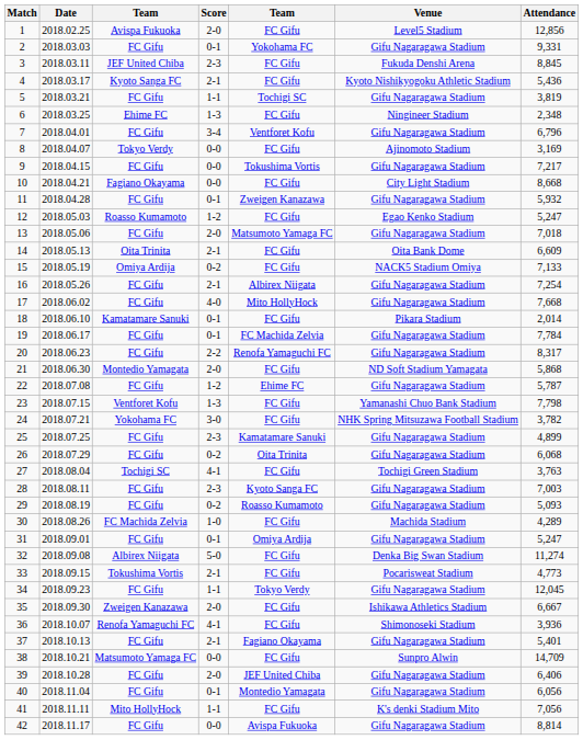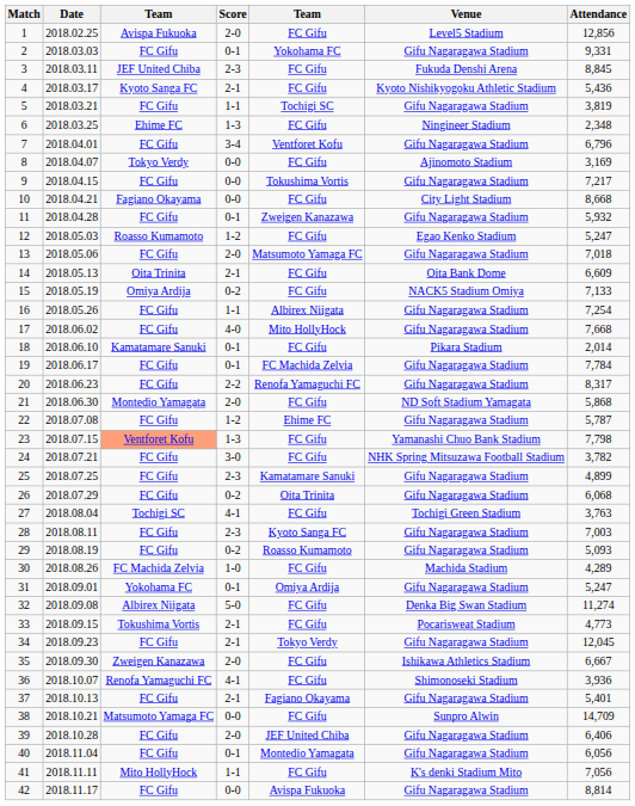 <table class="wikitable sortable" style="text-align:center;">
 <tr>
 <th>Match</th>
 <th>Date</th>
 <th>Team</th>
 <th>Score</th>
 <th>Team</th>
 <th>Venue</th>
 <th>Attendance</th>
 </tr>
 <tr>
 <td>1</td>
 <td>2018.02.25</td>
 <td><a href='#'>Avispa Fukuoka</a></td>
 <td>2-0</td>
 <td><a href='#'>FC Gifu</a></td>
 <td><a href='#'>Level5 Stadium</a></td>
 <td>12,856</td>
 </tr>
 <tr>
 <td>2</td>
 <td>2018.03.03</td>
 <td><a href='#'>FC Gifu</a></td>
 <td>0-1</td>
 <td><a href='#'>Yokohama FC</a></td>
 <td><a href='#'>Gifu Nagaragawa Stadium</a></td>
 <td>9,331</td>
 </tr>
 <tr>
 <td>3</td>
 <td>2018.03.11</td>
 <td><a href='#'>JEF United Chiba</a></td>
 <td>2-3</td>
 <td><a href='#'>FC Gifu</a></td>
 <td><a href='#'>Fukuda Denshi Arena</a></td>
 <td>8,845</td>
 </tr>
 <tr>
 <td>4</td>
 <td>2018.03.17</td>
 <td><a href='#'>Kyoto Sanga FC</a></td>
 <td>2-1</td>
 <td><a href='#'>FC Gifu</a></td>
 <td><a href='#'>Kyoto Nishikyogoku Athletic Stadium</a></td>
 <td>5,436</td>
 </tr>
 <tr>
 <td>5</td>
 <td>2018.03.21</td>
 <td><a href='#'>FC Gifu</a></td>
 <td>1-1</td>
 <td><a href='#'>Tochigi SC</a></td>
 <td><a href='#'>Gifu Nagaragawa Stadium</a></td>
 <td>3,819</td>
 </tr>
 <tr>
 <td>6</td>
 <td>2018.03.25</td>
 <td><a href='#'>Ehime FC</a></td>
 <td>1-3</td>
 <td><a href='#'>FC Gifu</a></td>
 <td><a href='#'>Ningineer Stadium</a></td>
 <td>2,348</td>
 </tr>
 <tr>
 <td>7</td>
 <td>2018.04.01</td>
 <td><a href='#'>FC Gifu</a></td>
 <td>3-4</td>
 <td><a href='#'>Ventforet Kofu</a></td>
 <td><a href='#'>Gifu Nagaragawa Stadium</a></td>
 <td>6,796</td>
 </tr>
 <tr>
 <td>8</td>
 <td>2018.04.07</td>
 <td><a href='#'>Tokyo Verdy</a></td>
 <td>0-0</td>
 <td><a href='#'>FC Gifu</a></td>
 <td><a href='#'>Ajinomoto Stadium</a></td>
 <td>3,169</td>
 </tr>
 <tr>
 <td>9</td>
 <td>2018.04.15</td>
 <td><a href='#'>FC Gifu</a></td>
 <td>0-0</td>
 <td><a href='#'>Tokushima Vortis</a></td>
 <td><a href='#'>Gifu Nagaragawa Stadium</a></td>
 <td>7,217</td>
 </tr>
 <tr>
 <td>10</td>
 <td>2018.04.21</td>
 <td><a href='#'>Fagiano Okayama</a></td>
 <td>0-0</td>
 <td><a href='#'>FC Gifu</a></td>
 <td><a href='#'>City Light Stadium</a></td>
 <td>8,668</td>
 </tr>
 <tr>
 <td>11</td>
 <td>2018.04.28</td>
 <td><a href='#'>FC Gifu</a></td>
 <td>0-1</td>
 <td><a href='#'>Zweigen Kanazawa</a></td>
 <td><a href='#'>Gifu Nagaragawa Stadium</a></td>
 <td>5,932</td>
 </tr>
 <tr>
 <td>12</td>
 <td>2018.05.03</td>
 <td><a href='#'>Roasso Kumamoto</a></td>
 <td>1-2</td>
 <td><a href='#'>FC Gifu</a></td>
 <td><a href='#'>Egao Kenko Stadium</a></td>
 <td>5,247</td>
 </tr>
 <tr>
 <td>13</td>
 <td>2018.05.06</td>
 <td><a href='#'>FC Gifu</a></td>
 <td>2-0</td>
 <td><a href='#'>Matsumoto Yamaga FC</a></td>
 <td><a href='#'>Gifu Nagaragawa Stadium</a></td>
 <td>7,018</td>
 </tr>
 <tr>
 <td>14</td>
 <td>2018.05.13</td>
 <td><a href='#'>Oita Trinita</a></td>
 <td>2-1</td>
 <td><a href='#'>FC Gifu</a></td>
 <td><a href='#'>Oita Bank Dome</a></td>
 <td>6,609</td>
 </tr>
 <tr>
 <td>15</td>
 <td>2018.05.19</td>
 <td><a href='#'>Omiya Ardija</a></td>
 <td>0-2</td>
 <td><a href='#'>FC Gifu</a></td>
 <td><a href='#'>NACK5 Stadium Omiya</a></td>
 <td>7,133</td>
 </tr>
 <tr>
 <td>16</td>
 <td>2018.05.26</td>
 <td><a href='#'>FC Gifu</a></td>
-<td>2-1</td>
+<td>1-1</td>
 <td><a href='#'>Albirex Niigata</a></td>
 <td><a href='#'>Gifu Nagaragawa Stadium</a></td>
 <td>7,254</td>
 </tr>
 <tr>
 <td>17</td>
 <td>2018.06.02</td>
 <td><a href='#'>FC Gifu</a></td>
 <td>4-0</td>
 <td><a href='#'>Mito HollyHock</a></td>
 <td><a href='#'>Gifu Nagaragawa Stadium</a></td>
 <td>7,668</td>
 </tr>
 <tr>
 <td>18</td>
 <td>2018.06.10</td>
 <td><a href='#'>Kamatamare Sanuki</a></td>
 <td>0-1</td>
 <td><a href='#'>FC Gifu</a></td>
 <td><a href='#'>Pikara Stadium</a></td>
 <td>2,014</td>
 </tr>
 <tr>
 <td>19</td>
 <td>2018.06.17</td>
 <td><a href='#'>FC Gifu</a></td>
 <td>0-1</td>
 <td><a href='#'>FC Machida Zelvia</a></td>
 <td><a href='#'>Gifu Nagaragawa Stadium</a></td>
 <td>7,784</td>
 </tr>
 <tr>
 <td>20</td>
 <td>2018.06.23</td>
 <td><a href='#'>FC Gifu</a></td>
 <td>2-2</td>
 <td><a href='#'>Renofa Yamaguchi FC</a></td>
 <td><a href='#'>Gifu Nagaragawa Stadium</a></td>
 <td>8,317</td>
 </tr>
 <tr>
 <td>21</td>
 <td>2018.06.30</td>
 <td><a href='#'>Montedio Yamagata</a></td>
 <td>2-0</td>
 <td><a href='#'>FC Gifu</a></td>
 <td><a href='#'>ND Soft Stadium Yamagata</a></td>
 <td>5,868</td>
 </tr>
 <tr>
 <td>22</td>
 <td>2018.07.08</td>
 <td><a href='#'>FC Gifu</a></td>
 <td>1-2</td>
 <td><a href='#'>Ehime FC</a></td>
 <td><a href='#'>Gifu Nagaragawa Stadium</a></td>
 <td>5,787</td>
 </tr>
 <tr>
 <td>23</td>
 <td>2018.07.15</td>
-<td><a href='#'>Ventforet Kofu</a></td>
+<td style="background: lightsalmon;"><a href='#'>Ventforet Kofu</a></td>
 <td>1-3</td>
 <td><a href='#'>FC Gifu</a></td>
 <td><a href='#'>Yamanashi Chuo Bank Stadium</a></td>
 <td>7,798</td>
 </tr>
 <tr>
 <td>24</td>
 <td>2018.07.21</td>
-<td><a href='#'>Yokohama FC</a></td>
+<td><a href='#'>FC Gifu</a></td>
 <td>3-0</td>
 <td><a href='#'>FC Gifu</a></td>
 <td><a href='#'>NHK Spring Mitsuzawa Football Stadium</a></td>
 <td>3,782</td>
 </tr>
 <tr>
 <td>25</td>
 <td>2018.07.25</td>
 <td><a href='#'>FC Gifu</a></td>
 <td>2-3</td>
 <td><a href='#'>Kamatamare Sanuki</a></td>
 <td><a href='#'>Gifu Nagaragawa Stadium</a></td>
 <td>4,899</td>
 </tr>
 <tr>
 <td>26</td>
 <td>2018.07.29</td>
 <td><a href='#'>FC Gifu</a></td>
 <td>0-2</td>
 <td><a href='#'>Oita Trinita</a></td>
 <td><a href='#'>Gifu Nagaragawa Stadium</a></td>
 <td>6,068</td>
 </tr>
 <tr>
 <td>27</td>
 <td>2018.08.04</td>
 <td><a href='#'>Tochigi SC</a></td>
 <td>4-1</td>
 <td><a href='#'>FC Gifu</a></td>
 <td><a href='#'>Tochigi Green Stadium</a></td>
 <td>3,763</td>
 </tr>
 <tr>
 <td>28</td>
 <td>2018.08.11</td>
 <td><a href='#'>FC Gifu</a></td>
 <td>2-3</td>
 <td><a href='#'>Kyoto Sanga FC</a></td>
 <td><a href='#'>Gifu Nagaragawa Stadium</a></td>
 <td>7,003</td>
 </tr>
 <tr>
 <td>29</td>
 <td>2018.08.19</td>
 <td><a href='#'>FC Gifu</a></td>
 <td>0-2</td>
 <td><a href='#'>Roasso Kumamoto</a></td>
 <td><a href='#'>Gifu Nagaragawa Stadium</a></td>
 <td>5,093</td>
 </tr>
 <tr>
 <td>30</td>
 <td>2018.08.26</td>
 <td><a href='#'>FC Machida Zelvia</a></td>
 <td>1-0</td>
 <td><a href='#'>FC Gifu</a></td>
 <td><a href='#'>Machida Stadium</a></td>
 <td>4,289</td>
 </tr>
 <tr>
 <td>31</td>
 <td>2018.09.01</td>
-<td><a href='#'>FC Gifu</a></td>
+<td><a href='#'>Yokohama FC</a></td>
 <td>0-1</td>
 <td><a href='#'>Omiya Ardija</a></td>
 <td><a href='#'>Gifu Nagaragawa Stadium</a></td>
 <td>5,247</td>
 </tr>
 <tr>
 <td>32</td>
 <td>2018.09.08</td>
 <td><a href='#'>Albirex Niigata</a></td>
 <td>5-0</td>
 <td><a href='#'>FC Gifu</a></td>
 <td><a href='#'>Denka Big Swan Stadium</a></td>
 <td>11,274</td>
 </tr>
 <tr>
 <td>33</td>
 <td>2018.09.15</td>
 <td><a href='#'>Tokushima Vortis</a></td>
 <td>2-1</td>
 <td><a href='#'>FC Gifu</a></td>
 <td><a href='#'>Pocarisweat Stadium</a></td>
 <td>4,773</td>
 </tr>
 <tr>
 <td>34</td>
 <td>2018.09.23</td>
 <td><a href='#'>FC Gifu</a></td>
-<td>1-1</td>
+<td>2-1</td>
 <td><a href='#'>Tokyo Verdy</a></td>
 <td><a href='#'>Gifu Nagaragawa Stadium</a></td>
 <td>12,045</td>
 </tr>
 <tr>
 <td>35</td>
 <td>2018.09.30</td>
 <td><a href='#'>Zweigen Kanazawa</a></td>
 <td>2-0</td>
 <td><a href='#'>FC Gifu</a></td>
 <td><a href='#'>Ishikawa Athletics Stadium</a></td>
 <td>6,667</td>
 </tr>
 <tr>
 <td>36</td>
 <td>2018.10.07</td>
 <td><a href='#'>Renofa Yamaguchi FC</a></td>
 <td>4-1</td>
 <td><a href='#'>FC Gifu</a></td>
 <td><a href='#'>Shimonoseki Stadium</a></td>
 <td>3,936</td>
 </tr>
 <tr>
 <td>37</td>
 <td>2018.10.13</td>
 <td><a href='#'>FC Gifu</a></td>
 <td>2-1</td>
 <td><a href='#'>Fagiano Okayama</a></td>
 <td><a href='#'>Gifu Nagaragawa Stadium</a></td>
 <td>5,401</td>
 </tr>
 <tr>
 <td>38</td>
 <td>2018.10.21</td>
 <td><a href='#'>Matsumoto Yamaga FC</a></td>
 <td>0-0</td>
 <td><a href='#'>FC Gifu</a></td>
 <td><a href='#'>Sunpro Alwin</a></td>
 <td>14,709</td>
 </tr>
 <tr>
 <td>39</td>
 <td>2018.10.28</td>
 <td><a href='#'>FC Gifu</a></td>
 <td>2-0</td>
 <td><a href='#'>JEF United Chiba</a></td>
 <td><a href='#'>Gifu Nagaragawa Stadium</a></td>
 <td>6,406</td>
 </tr>
 <tr>
 <td>40</td>
 <td>2018.11.04</td>
 <td><a href='#'>FC Gifu</a></td>
 <td>0-1</td>
 <td><a href='#'>Montedio Yamagata</a></td>
 <td><a href='#'>Gifu Nagaragawa Stadium</a></td>
 <td>6,056</td>
 </tr>
 <tr>
 <td>41</td>
 <td>2018.11.11</td>
 <td><a href='#'>Mito HollyHock</a></td>
 <td>1-1</td>
 <td><a href='#'>FC Gifu</a></td>
 <td><a href='#'>K's denki Stadium Mito</a></td>
 <td>7,056</td>
 </tr>
 <tr>
 <td>42</td>
 <td>2018.11.17</td>
 <td><a href='#'>FC Gifu</a></td>
 <td>0-0</td>
 <td><a href='#'>Avispa Fukuoka</a></td>
 <td><a href='#'>Gifu Nagaragawa Stadium</a></td>
 <td>8,814</td>
 </tr>
 </table>
